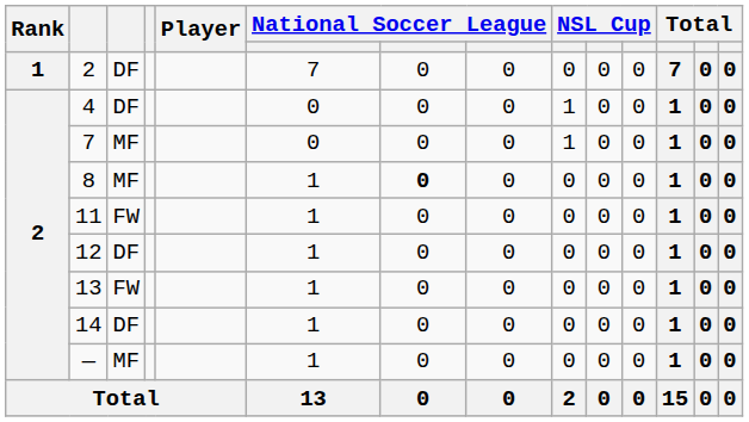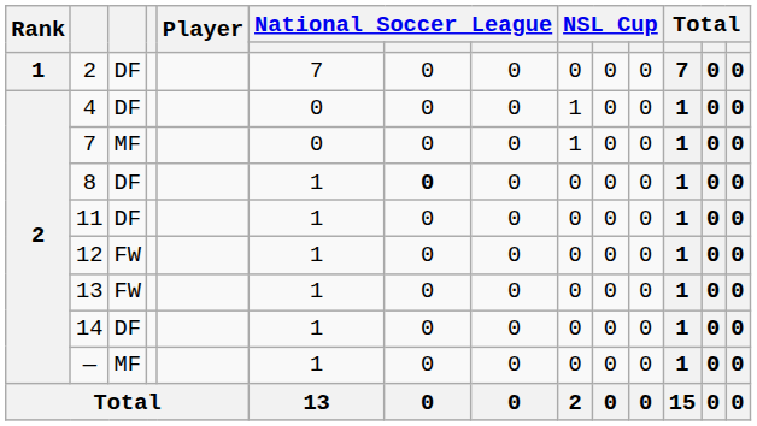 <table class="wikitable sortable" style="text-align:center">
 <tr>
 <th rowspan="2">Rank</th>
 <th rowspan="2"></th>
 <th rowspan="2"></th>
 <th rowspan="2"></th>
 <th rowspan="2">Player</th>
 <th colspan="3"><a href='#'>National Soccer League</a></th>
 <th colspan="3"><a href='#'>NSL Cup</a></th>
 <th colspan="3">Total</th>
 </tr>
 <tr>
 <th></th>
 <th></th>
 <th></th>
 <th></th>
 <th></th>
 <th></th>
 <th></th>
 <th></th>
 <th></th>
 </tr>
 <tr>
 <th>1</th>
 <td>2</td>
 <td>DF</td>
 <td></td>
 <td align="left"><br></td>
 <td>7</td>
 <td>0</td>
 <td>0<br></td>
 <td>0</td>
 <td>0</td>
 <td>0<br></td>
 <th>7</th>
 <th>0</th>
 <th>0</th>
 </tr>
 <tr>
 <th rowspan="8">2</th>
 <td>4</td>
 <td>DF</td>
 <td></td>
 <td align="left"><br></td>
 <td>0</td>
 <td>0</td>
 <td>0<br></td>
 <td>1</td>
 <td>0</td>
 <td>0<br></td>
 <th>1</th>
 <th>0</th>
 <th>0</th>
 </tr>
 <tr>
 <td>7</td>
 <td>MF</td>
 <td></td>
 <td align="left"><br></td>
 <td>0</td>
 <td>0</td>
 <td>0<br></td>
 <td>1</td>
 <td>0</td>
 <td>0<br></td>
 <th>1</th>
 <th>0</th>
 <th>0</th>
 </tr>
 <tr>
 <td>8</td>
-<td>MF</td>
+<td>DF</td>
 <td></td>
 <td align="left"><br></td>
 <td>1</td>
 <td><strong>0</strong></td>
 <td>0<br></td>
 <td>0</td>
 <td>0</td>
 <td>0<br></td>
 <th>1</th>
 <th>0</th>
 <th>0</th>
 </tr>
 <tr>
 <td>11</td>
-<td>FW</td>
+<td>DF</td>
 <td></td>
 <td align="left"><br></td>
 <td>1</td>
 <td>0</td>
 <td>0<br></td>
 <td>0</td>
 <td>0</td>
 <td>0<br></td>
 <th>1</th>
 <th>0</th>
 <th>0</th>
 </tr>
 <tr>
 <td>12</td>
-<td>DF</td>
+<td>FW</td>
 <td></td>
 <td align="left"><br></td>
 <td>1</td>
 <td>0</td>
 <td>0<br></td>
 <td>0</td>
 <td>0</td>
 <td>0<br></td>
 <th>1</th>
 <th>0</th>
 <th>0</th>
 </tr>
 <tr>
 <td>13</td>
 <td>FW</td>
 <td></td>
 <td align="left"><br></td>
 <td>1</td>
 <td>0</td>
 <td>0<br></td>
 <td>0</td>
 <td>0</td>
 <td>0<br></td>
 <th>1</th>
 <th>0</th>
 <th>0</th>
 </tr>
 <tr>
 <td>14</td>
 <td>DF</td>
 <td></td>
 <td align="left"><br></td>
 <td>1</td>
 <td>0</td>
 <td>0<br></td>
 <td>0</td>
 <td>0</td>
 <td>0<br></td>
 <th>1</th>
 <th>0</th>
 <th>0</th>
 </tr>
 <tr>
 <td>—</td>
 <td>MF</td>
 <td></td>
 <td align="left"><br></td>
 <td>1</td>
 <td>0</td>
 <td>0<br></td>
 <td>0</td>
 <td>0</td>
 <td>0<br></td>
 <th>1</th>
 <th>0</th>
 <th>0</th>
 </tr>
 <tr>
 <th colspan="5">Total<br></th>
 <th>13</th>
 <th>0</th>
 <th>0<br></th>
 <th>2</th>
 <th>0</th>
 <th>0<br></th>
 <th>15</th>
 <th>0</th>
 <th>0</th>
 </tr>
 </table>
